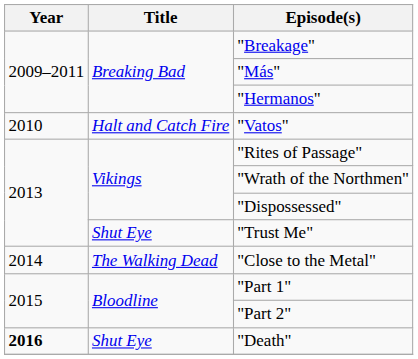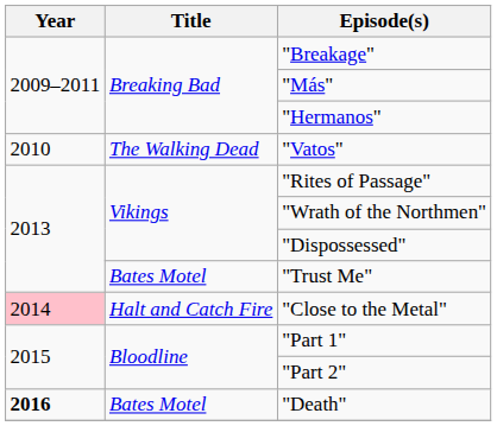 <table class="wikitable plainrowheaders">
 <tr>
 <th>Year</th>
 <th>Title</th>
 <th>Episode(s)</th>
 </tr>
 <tr>
 <td rowspan=3>2009–2011</td>
 <td rowspan=3><em><a href='#'>Breaking Bad</a></em></td>
 <td>"<a href='#'>Breakage</a>"</td>
 </tr>
 <tr>
 <td>"<a href='#'>Más</a>"</td>
 </tr>
 <tr>
 <td>"<a href='#'>Hermanos</a>"</td>
 </tr>
 <tr>
 <td>2010</td>
-<td><em><a href='#'>Halt and Catch Fire</a></em></td>
+<td><em><a href='#'>The Walking Dead</a></em></td>
 <td>"<a href='#'>Vatos</a>"</td>
 </tr>
 <tr>
 <td rowspan=4>2013</td>
 <td rowspan=3><em><a href='#'>Vikings</a></em></td>
 <td>"Rites of Passage"</td>
 </tr>
 <tr>
 <td>"Wrath of the Northmen"</td>
 </tr>
 <tr>
 <td>"Dispossessed"</td>
 </tr>
 <tr>
-<td><em><a href='#'>Shut Eye</a></em></td>
+<td><em><a href='#'>Bates Motel</a></em></td>
 <td>"Trust Me"</td>
 </tr>
 <tr>
-<td>2014</td>
-<td><em><a href='#'>The Walking Dead</a></em></td>
+<td style="background: pink;">2014</td>
+<td><em><a href='#'>Halt and Catch Fire</a></em></td>
 <td>"Close to the Metal"</td>
 </tr>
 <tr>
 <td rowspan=2>2015</td>
 <td rowspan=2><em><a href='#'>Bloodline</a></em></td>
 <td>"Part 1"</td>
 </tr>
 <tr>
 <td>"Part 2"</td>
 </tr>
 <tr>
 <td><strong>2016</strong></td>
-<td><em><a href='#'>Shut Eye</a></em></td>
+<td><em><a href='#'>Bates Motel</a></em></td>
 <td>"Death"</td>
 </tr>
 <tr>
 </tr>
 </table>
